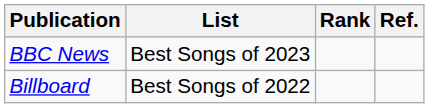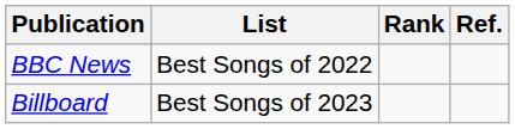 <table class="wikitable sortable plainrowheaders">
 <tr>
 <th scope="col">Publication</th>
 <th scope="col">List</th>
 <th scope="col">Rank</th>
 <th scope="col" class="unsortable">Ref.</th>
 </tr>
 <tr>
 <td><em><a href='#'>BBC News</a></em></td>
-<td>Best Songs of 2023</td>
+<td>Best Songs of 2022</td>
 <td></td>
 <td></td>
 </tr>
 <tr>
 <td><em><a href='#'>Billboard</a></em></td>
-<td>Best Songs of 2022</td>
+<td>Best Songs of 2023</td>
 <td></td>
 <td></td>
 </tr>
 </table>
